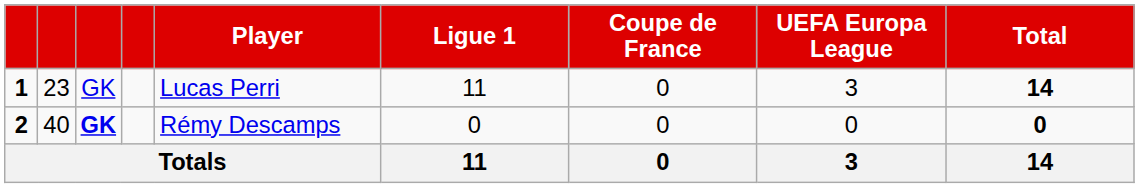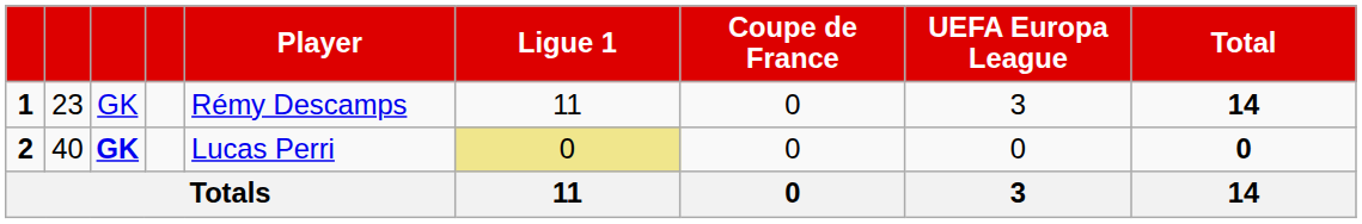 <table class="wikitable"; style="text-align:center">
 <tr>
 <th style="background:#DD0000; color:white; width:15px"></th>
 <th style="background:#DD0000; color:white; width:15px"></th>
 <th style="background:#DD0000; color:white; width:15px"></th>
 <th style="background:#DD0000; color:white; width:15px"></th>
 <th style="background:#DD0000; color:white; width:145px">Player</th>
 <th style="background:#DD0000; color:white; width:120px">Ligue 1</th>
 <th style="background:#DD0000; color:white; width:120px">Coupe de France</th>
 <th style="background:#DD0000; color:white; width:120px">UEFA Europa League</th>
 <th style="background:#DD0000; color:white; width:120px">Total</th>
 </tr>
 <tr>
 <td><strong>1</strong></td>
 <td>23</td>
 <td><a href='#'>GK</a></td>
 <td></td>
-<td align=left><a href='#'>Lucas Perri</a></td>
+<td align=left><a href='#'>Rémy Descamps</a></td>
 <td>11</td>
 <td>0</td>
 <td>3</td>
 <td><strong>14</strong></td>
 </tr>
 <tr>
 <td><strong>2</strong></td>
 <td>40</td>
 <td><strong><a href='#'>GK</a></strong></td>
 <td></td>
-<td align=left><a href='#'>Rémy Descamps</a></td>
-<td>0</td>
+<td align=left><a href='#'>Lucas Perri</a></td>
+<td style="background: khaki;">0</td>
 <td>0</td>
 <td>0</td>
 <td><strong>0</strong></td>
 </tr>
 <tr>
 <th colspan=5><strong>Totals</strong></th>
 <th><strong>11</strong></th>
 <th><strong>0</strong></th>
 <th><strong>3</strong></th>
 <th><strong>14</strong></th>
 </tr>
 </table>
